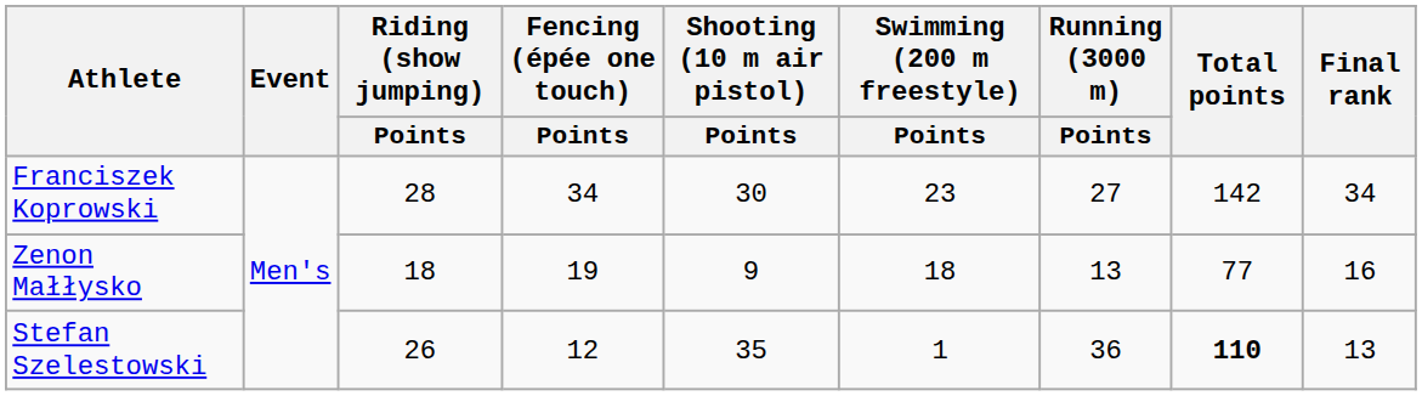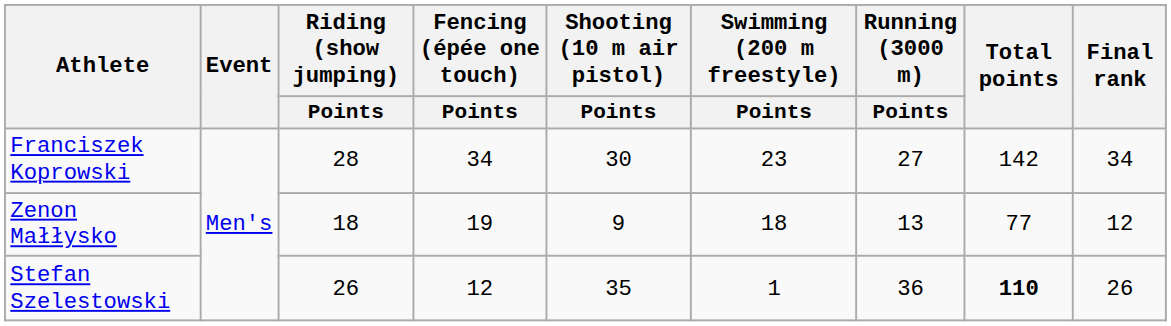 <table class="wikitable" style="font-size:90%">
 <tr>
 <th rowspan="2">Athlete</th>
 <th rowspan="2">Event</th>
 <th>Riding<br><span>(show jumping)</span></th>
 <th>Fencing<br><span>(épée one touch)</span></th>
 <th>Shooting<br><span>(10 m air pistol)</span></th>
 <th>Swimming<br><span>(200 m freestyle)</span></th>
 <th>Running<br><span>(3000 m)</span></th>
 <th rowspan=2>Total points</th>
 <th rowspan=2>Final rank</th>
 </tr>
 <tr style="font-size:95%">
 <th>Points</th>
 <th>Points</th>
 <th>Points</th>
 <th>Points</th>
 <th>Points</th>
 </tr>
 <tr align=center>
 <td align=left><a href='#'>Franciszek Koprowski</a></td>
 <td align=left rowspan=3><a href='#'>Men's</a></td>
 <td>28</td>
 <td>34</td>
 <td>30</td>
 <td>23</td>
 <td>27</td>
 <td>142</td>
 <td>34</td>
 </tr>
 <tr align=center>
 <td align=left><a href='#'>Zenon Małłysko</a></td>
 <td>18</td>
 <td>19</td>
 <td>9</td>
 <td>18</td>
 <td>13</td>
 <td>77</td>
-<td>16</td>
+<td>12</td>
 </tr>
 <tr align=center>
 <td align=left><a href='#'>Stefan Szelestowski</a></td>
 <td>26</td>
 <td>12</td>
 <td>35</td>
 <td>1</td>
 <td>36</td>
 <td><strong>110</strong></td>
-<td>13</td>
+<td>26</td>
 </tr>
 </table>
